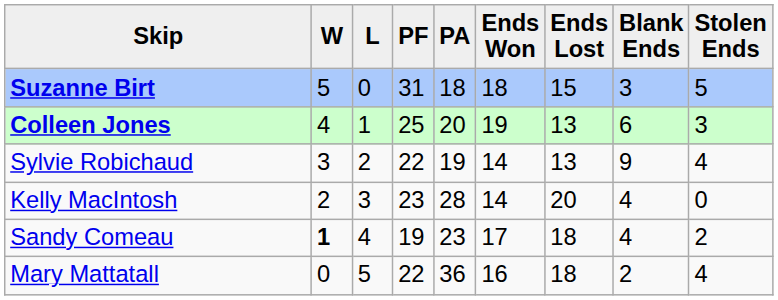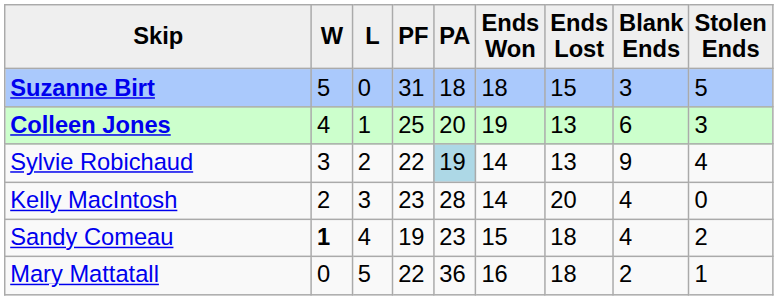 <table class="wikitable">
 <tr>
 <th style="background:#efefef; width:200px;">Skip</th>
 <th style="background:#efefef; width:20px;">W</th>
 <th style="background:#efefef; width:20px;">L</th>
 <th style="background:#efefef; width:20px;">PF</th>
 <th style="background:#efefef; width:20px;">PA</th>
 <th style="background:#efefef; width:20px;">Ends <br> Won</th>
 <th style="background:#efefef; width:20px;">Ends <br> Lost</th>
 <th style="background:#efefef; width:20px;">Blank <br> Ends</th>
 <th style="background:#efefef; width:20px;">Stolen <br> Ends</th>
 </tr>
 <tr bgcolor="#aac9fc">
 <td><strong> <a href='#'>Suzanne Birt</a></strong></td>
 <td>5</td>
 <td>0</td>
 <td>31</td>
 <td>18</td>
 <td>18</td>
 <td>15</td>
 <td>3</td>
 <td>5</td>
 </tr>
 <tr style="background:#cfc;">
 <td><strong> <a href='#'>Colleen Jones</a></strong></td>
 <td>4</td>
 <td>1</td>
 <td>25</td>
 <td>20</td>
 <td>19</td>
 <td>13</td>
 <td>6</td>
 <td>3</td>
 </tr>
 <tr>
 <td> <a href='#'>Sylvie Robichaud</a></td>
 <td>3</td>
 <td>2</td>
 <td>22</td>
-<td>19</td>
+<td style="background: lightblue;">19</td>
 <td>14</td>
 <td>13</td>
 <td>9</td>
 <td>4</td>
 </tr>
 <tr>
 <td> <a href='#'>Kelly MacIntosh</a></td>
 <td>2</td>
 <td>3</td>
 <td>23</td>
 <td>28</td>
 <td>14</td>
 <td>20</td>
 <td>4</td>
 <td>0</td>
 </tr>
 <tr>
 <td> <a href='#'>Sandy Comeau</a></td>
 <td><strong>1</strong></td>
 <td>4</td>
 <td>19</td>
 <td>23</td>
-<td>17</td>
+<td>15</td>
 <td>18</td>
 <td>4</td>
 <td>2</td>
 </tr>
 <tr>
 <td> <a href='#'>Mary Mattatall</a></td>
 <td>0</td>
 <td>5</td>
 <td>22</td>
 <td>36</td>
 <td>16</td>
 <td>18</td>
 <td>2</td>
-<td>4</td>
+<td>1</td>
 </tr>
 </table>
